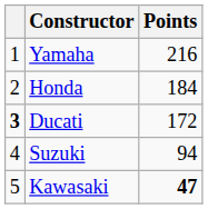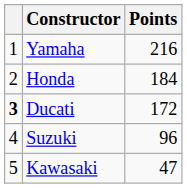 <table class="wikitable" style="font-size: 95%;">
 <tr>
 <th></th>
 <th>Constructor</th>
 <th>Points</th>
 </tr>
 <tr>
 <td align=center>1</td>
 <td> <a href='#'>Yamaha</a></td>
 <td align=right>216</td>
 </tr>
 <tr>
 <td align=center>2</td>
 <td> <a href='#'>Honda</a></td>
 <td align=right>184</td>
 </tr>
 <tr>
 <td align=center><strong>3</strong></td>
 <td> <a href='#'>Ducati</a></td>
 <td align=right>172</td>
 </tr>
 <tr>
 <td align=center>4</td>
 <td> <a href='#'>Suzuki</a></td>
-<td align=right>94</td>
+<td align=right>96</td>
 </tr>
 <tr>
 <td align=center>5</td>
 <td> <a href='#'>Kawasaki</a></td>
-<td align=right><strong>47</strong></td>
+<td align=right>47</td>
 </tr>
 </table>
